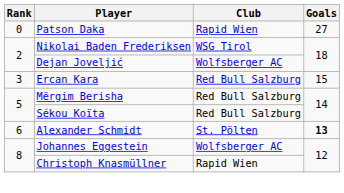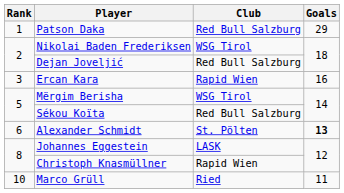 <table class="wikitable" style="text-align:center">
 <tr>
 <th>Rank</th>
 <th>Player</th>
 <th>Club</th>
 <th>Goals</th>
 </tr>
 <tr>
-<td>0</td>
+<td>1</td>
 <td align="left"> <a href='#'>Patson Daka</a></td>
-<td align="left"><a href='#'>Rapid Wien</a></td>
-<td>27</td>
+<td align="left"><a href='#'>Red Bull Salzburg</a></td>
+<td>29</td>
 </tr>
 <tr>
 <td rowspan="2">2</td>
 <td align="left"> <a href='#'>Nikolai Baden Frederiksen</a></td>
 <td align="left"><a href='#'>WSG Tirol</a></td>
 <td rowspan="2">18</td>
 </tr>
 <tr>
 <td align="left"> <a href='#'>Dejan Joveljić</a></td>
-<td align="left"><a href='#'>Wolfsberger AC</a></td>
+<td align="left">Red Bull Salzburg</td>
 </tr>
 <tr>
 <td>3</td>
 <td align="left"> <a href='#'>Ercan Kara</a></td>
-<td align="left"><a href='#'>Red Bull Salzburg</a></td>
-<td>15</td>
+<td align="left"><a href='#'>Rapid Wien</a></td>
+<td>16</td>
 </tr>
 <tr>
 <td rowspan="2">5</td>
 <td align="left"> <a href='#'>Mërgim Berisha</a></td>
-<td align="left">Red Bull Salzburg</td>
+<td align="left"><a href='#'>WSG Tirol</a></td>
 <td rowspan="2">14</td>
 </tr>
 <tr>
 <td align="left"> <a href='#'>Sékou Koïta</a></td>
 <td align="left">Red Bull Salzburg</td>
 </tr>
 <tr>
 <td>6</td>
 <td align="left"> <a href='#'>Alexander Schmidt</a></td>
 <td align="left"><a href='#'>St. Pölten</a></td>
 <td><strong>13</strong></td>
 </tr>
 <tr>
 <td rowspan="2">8</td>
 <td align="left"> <a href='#'>Johannes Eggestein</a></td>
-<td align="left"><a href='#'>Wolfsberger AC</a></td>
+<td align="left"><a href='#'>LASK</a></td>
 <td rowspan="2">12</td>
 </tr>
 <tr>
 <td align="left"> <a href='#'>Christoph Knasmüllner</a></td>
 <td align="left">Rapid Wien</td>
 </tr>
+<tr>
+<td>10</td>
+<td align="left"> <a href='#'>Marco Grüll</a></td>
+<td align="left"><a href='#'>Ried</a></td>
+<td>11</td>
+</tr>
 </table>
